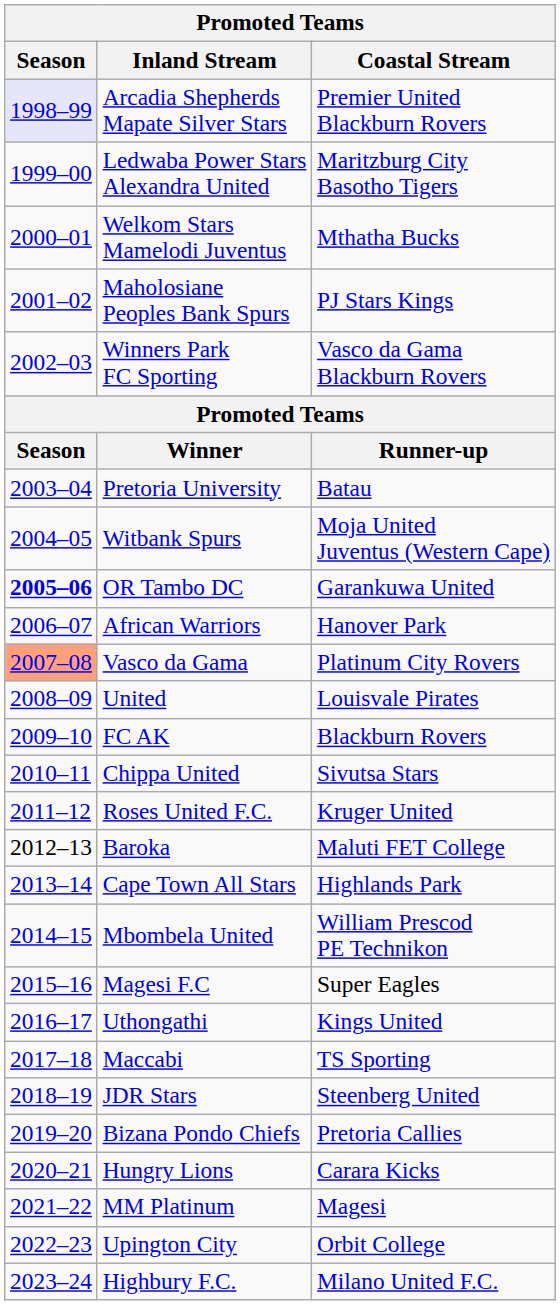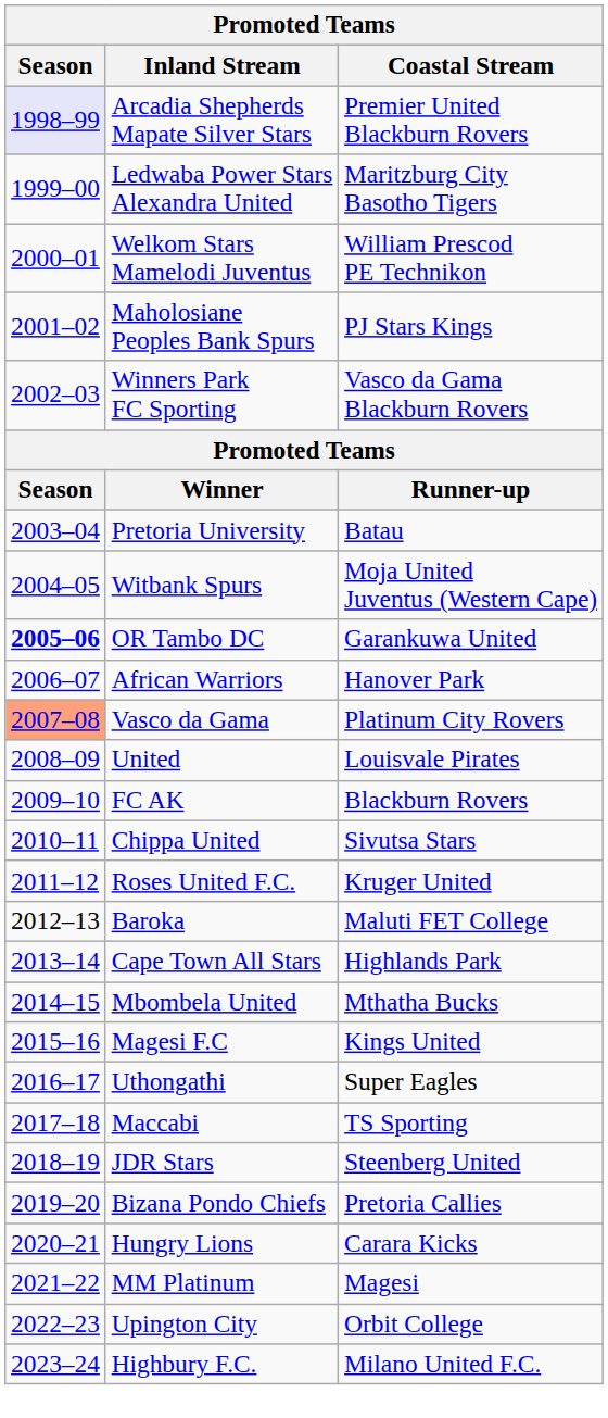 <table class="wikitable">
 <tr>
 <th align="center" colspan=3>Promoted Teams</th>
 </tr>
 <tr>
 <th align="center" bgcolor="#EFEFEF">Season</th>
 <th align="center" bgcolor="#EFEFEF">Inland Stream</th>
 <th align="center" bgcolor="#EFEFEF">Coastal Stream</th>
 </tr>
 <tr>
 <td style="background: lavender;"><a href='#'>1998–99</a></td>
 <td><a href='#'>Arcadia Shepherds</a><br> <a href='#'>Mapate Silver Stars</a></td>
 <td><a href='#'>Premier United</a><br> <a href='#'>Blackburn Rovers</a></td>
 </tr>
 <tr>
 <td><a href='#'>1999–00</a></td>
 <td><a href='#'>Ledwaba Power Stars</a><br> <a href='#'>Alexandra United</a></td>
 <td><a href='#'>Maritzburg City</a><br> <a href='#'>Basotho Tigers</a></td>
 </tr>
 <tr>
 <td><a href='#'>2000–01</a></td>
 <td><a href='#'>Welkom Stars</a><br><a href='#'>Mamelodi Juventus</a></td>
-<td><a href='#'>Mthatha Bucks</a></td>
+<td><a href='#'>William Prescod</a><br><a href='#'>PE Technikon</a></td>
 </tr>
 <tr>
 <td><a href='#'>2001–02</a></td>
 <td><a href='#'>Maholosiane</a><br><a href='#'>Peoples Bank Spurs</a></td>
 <td><a href='#'>PJ Stars Kings</a></td>
 </tr>
 <tr>
 <td><a href='#'>2002–03</a></td>
 <td><a href='#'>Winners Park</a><br> <a href='#'>FC Sporting</a></td>
 <td><a href='#'>Vasco da Gama</a><br> <a href='#'>Blackburn Rovers</a></td>
 </tr>
 <tr>
 <th align="center" colspan=3>Promoted Teams</th>
 </tr>
 <tr>
 <th align="center" bgcolor="#EFEFEF">Season</th>
 <th align="center" bgcolor="#EFEFEF">Winner</th>
 <th align="center" bgcolor="#EFEFEF">Runner-up</th>
 </tr>
 <tr>
 <td><a href='#'>2003–04</a></td>
 <td><a href='#'>Pretoria University</a></td>
 <td><a href='#'>Batau</a></td>
 </tr>
 <tr>
 <td><a href='#'>2004–05</a></td>
 <td><a href='#'>Witbank Spurs</a></td>
 <td><a href='#'>Moja United</a><br><a href='#'>Juventus (Western Cape)</a></td>
 </tr>
 <tr>
 <td><strong><a href='#'>2005–06</a></strong></td>
 <td><a href='#'>OR Tambo DC</a></td>
 <td><a href='#'>Garankuwa United</a></td>
 </tr>
 <tr>
 <td><a href='#'>2006–07</a></td>
 <td><a href='#'>African Warriors</a></td>
 <td><a href='#'>Hanover Park</a></td>
 </tr>
 <tr>
 <td style="background: lightsalmon;"><a href='#'>2007–08</a></td>
 <td><a href='#'>Vasco da Gama</a></td>
 <td><a href='#'>Platinum City Rovers</a></td>
 </tr>
 <tr>
 <td><a href='#'>2008–09</a></td>
 <td><a href='#'>United</a></td>
 <td><a href='#'>Louisvale Pirates</a></td>
 </tr>
 <tr>
 <td><a href='#'>2009–10</a></td>
 <td><a href='#'>FC AK</a></td>
 <td><a href='#'>Blackburn Rovers</a></td>
 </tr>
 <tr>
 <td><a href='#'>2010–11</a></td>
 <td><a href='#'>Chippa United</a></td>
 <td><a href='#'>Sivutsa Stars</a></td>
 </tr>
 <tr>
 <td><a href='#'>2011–12</a></td>
 <td><a href='#'>Roses United F.C.</a></td>
 <td><a href='#'>Kruger United</a></td>
 </tr>
 <tr>
 <td>2012–13</td>
 <td><a href='#'>Baroka</a></td>
 <td><a href='#'>Maluti FET College</a></td>
 </tr>
 <tr>
 <td><a href='#'>2013–14</a></td>
 <td><a href='#'>Cape Town All Stars</a></td>
 <td><a href='#'>Highlands Park</a></td>
 </tr>
 <tr>
 <td><a href='#'>2014–15</a></td>
 <td><a href='#'>Mbombela United</a></td>
-<td><a href='#'>William Prescod</a><br><a href='#'>PE Technikon</a></td>
+<td><a href='#'>Mthatha Bucks</a></td>
 </tr>
 <tr>
 <td><a href='#'>2015–16</a></td>
 <td><a href='#'>Magesi F.C</a></td>
-<td>Super Eagles</td>
+<td><a href='#'>Kings United</a></td>
 </tr>
 <tr>
 <td><a href='#'>2016–17</a></td>
 <td><a href='#'>Uthongathi</a></td>
-<td><a href='#'>Kings United</a></td>
+<td>Super Eagles</td>
 </tr>
 <tr>
 <td><a href='#'>2017–18</a></td>
 <td><a href='#'>Maccabi</a></td>
 <td><a href='#'>TS Sporting</a></td>
 </tr>
 <tr>
 <td><a href='#'>2018–19</a></td>
 <td><a href='#'>JDR Stars</a></td>
 <td><a href='#'>Steenberg United</a></td>
 </tr>
 <tr>
 <td><a href='#'>2019–20</a></td>
 <td><a href='#'>Bizana Pondo Chiefs</a></td>
 <td><a href='#'>Pretoria Callies</a></td>
 </tr>
 <tr>
 <td><a href='#'>2020–21</a></td>
 <td><a href='#'>Hungry Lions</a></td>
 <td><a href='#'>Carara Kicks</a></td>
 </tr>
 <tr>
 <td><a href='#'>2021–22</a></td>
 <td><a href='#'>MM Platinum</a></td>
 <td><a href='#'>Magesi</a></td>
 </tr>
 <tr>
 <td><a href='#'>2022–23</a></td>
 <td><a href='#'>Upington City</a></td>
 <td><a href='#'>Orbit College</a></td>
 </tr>
 <tr>
 <td><a href='#'>2023–24</a></td>
 <td><a href='#'>Highbury F.C.</a></td>
 <td><a href='#'>Milano United F.C.</a></td>
 </tr>
 </table>
